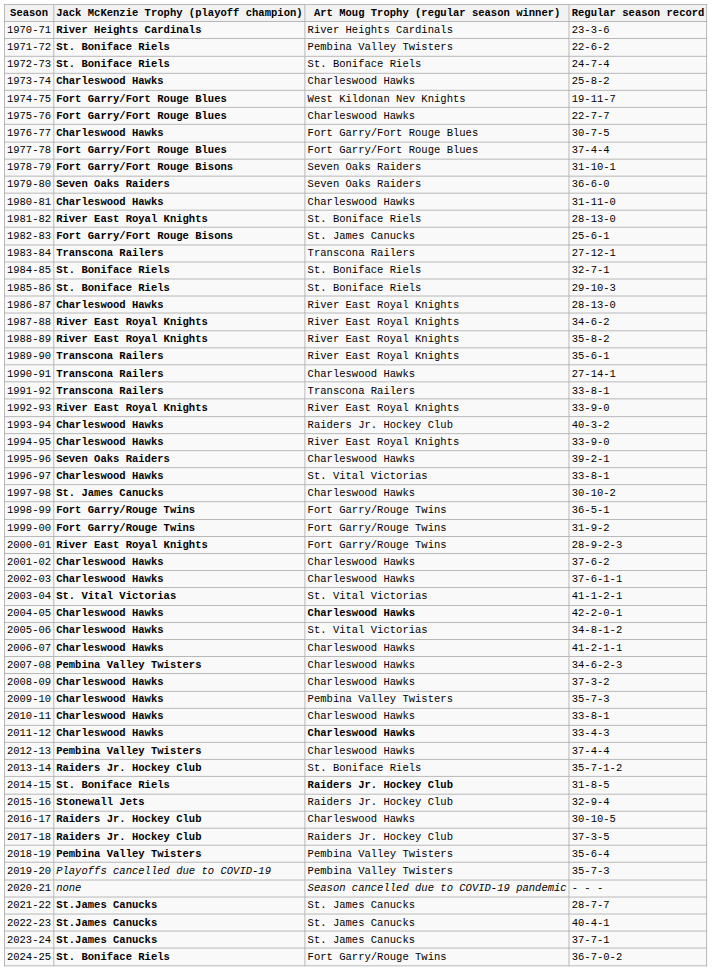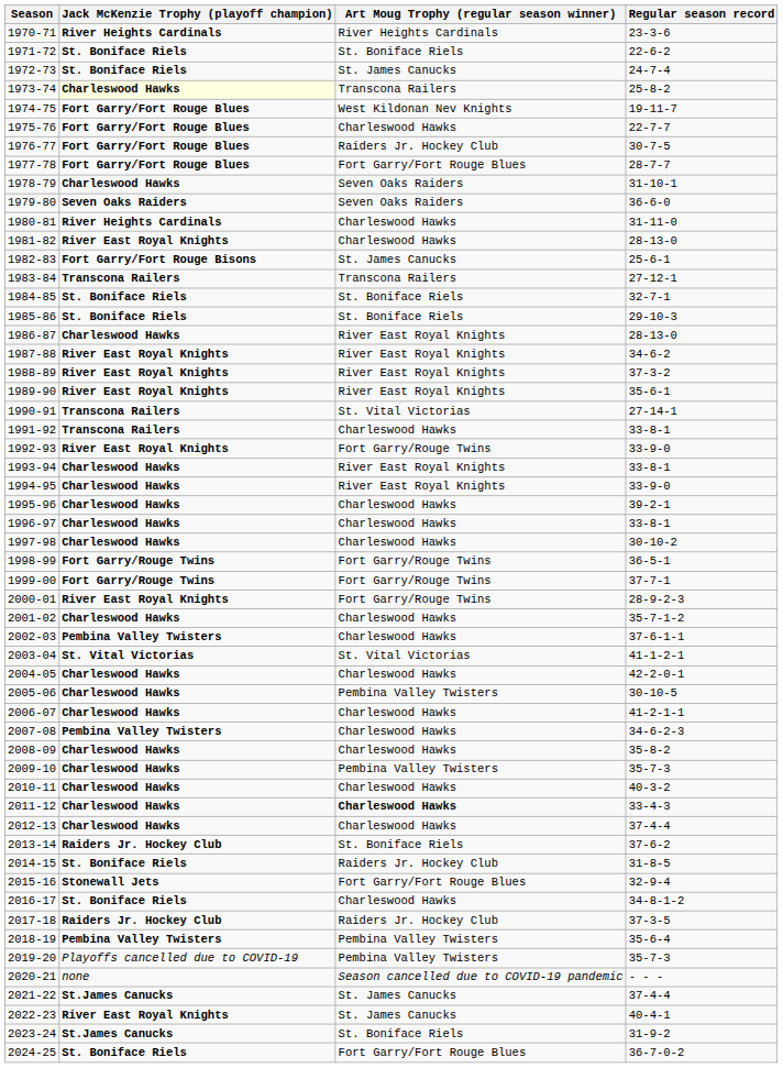 <table class="wikitable">
 <tr>
 <th>Season</th>
 <th>Jack McKenzie Trophy (playoff champion)</th>
 <th>Art Moug Trophy (regular season winner)</th>
 <th>Regular season record</th>
 </tr>
 <tr>
 <td>1970-71</td>
 <td><strong>River Heights Cardinals</strong></td>
 <td>River Heights Cardinals</td>
 <td>23-3-6</td>
 </tr>
 <tr>
 <td>1971-72</td>
 <td><strong>St. Boniface Riels</strong></td>
-<td>Pembina Valley Twisters</td>
+<td>St. Boniface Riels</td>
 <td>22-6-2</td>
 </tr>
 <tr>
 <td>1972-73</td>
 <td><strong>St. Boniface Riels</strong></td>
-<td>St. Boniface Riels</td>
+<td>St. James Canucks</td>
 <td>24-7-4</td>
 </tr>
 <tr>
 <td>1973-74</td>
-<td><strong>Charleswood Hawks</strong></td>
-<td>Charleswood Hawks</td>
+<td style="background: lightyellow;"><strong>Charleswood Hawks</strong></td>
+<td>Transcona Railers</td>
 <td>25-8-2</td>
 </tr>
 <tr>
 <td>1974-75</td>
 <td><strong>Fort Garry/Fort Rouge Blues</strong></td>
 <td>West Kildonan Nev Knights</td>
 <td>19-11-7</td>
 </tr>
 <tr>
 <td>1975-76</td>
 <td><strong>Fort Garry/Fort Rouge Blues</strong></td>
 <td>Charleswood Hawks</td>
 <td>22-7-7</td>
 </tr>
 <tr>
 <td>1976-77</td>
-<td><strong>Charleswood Hawks</strong></td>
-<td>Fort Garry/Fort Rouge Blues</td>
+<td><strong>Fort Garry/Fort Rouge Blues</strong></td>
+<td>Raiders Jr. Hockey Club</td>
 <td>30-7-5</td>
 </tr>
 <tr>
 <td>1977-78</td>
 <td><strong>Fort Garry/Fort Rouge Blues</strong></td>
 <td>Fort Garry/Fort Rouge Blues</td>
-<td>37-4-4</td>
+<td>28-7-7</td>
 </tr>
 <tr>
 <td>1978-79</td>
-<td><strong>Fort Garry/Fort Rouge Bisons</strong></td>
+<td><strong>Charleswood Hawks</strong></td>
 <td>Seven Oaks Raiders</td>
 <td>31-10-1</td>
 </tr>
 <tr>
 <td>1979-80</td>
 <td><strong>Seven Oaks Raiders</strong></td>
 <td>Seven Oaks Raiders</td>
 <td>36-6-0</td>
 </tr>
 <tr>
 <td>1980-81</td>
-<td><strong>Charleswood Hawks</strong></td>
+<td><strong>River Heights Cardinals</strong></td>
 <td>Charleswood Hawks</td>
 <td>31-11-0</td>
 </tr>
 <tr>
 <td>1981-82</td>
 <td><strong>River East Royal Knights</strong></td>
-<td>St. Boniface Riels</td>
+<td>Charleswood Hawks</td>
 <td>28-13-0</td>
 </tr>
 <tr>
 <td>1982-83</td>
 <td><strong>Fort Garry/Fort Rouge Bisons</strong></td>
 <td>St. James Canucks</td>
 <td>25-6-1</td>
 </tr>
 <tr>
 <td>1983-84</td>
 <td><strong>Transcona Railers</strong></td>
 <td>Transcona Railers</td>
 <td>27-12-1</td>
 </tr>
 <tr>
 <td>1984-85</td>
 <td><strong>St. Boniface Riels</strong></td>
 <td>St. Boniface Riels</td>
 <td>32-7-1</td>
 </tr>
 <tr>
 <td>1985-86</td>
 <td><strong>St. Boniface Riels</strong></td>
 <td>St. Boniface Riels</td>
 <td>29-10-3</td>
 </tr>
 <tr>
 <td>1986-87</td>
 <td><strong>Charleswood Hawks</strong></td>
 <td>River East Royal Knights</td>
 <td>28-13-0</td>
 </tr>
 <tr>
 <td>1987-88</td>
 <td><strong>River East Royal Knights</strong></td>
 <td>River East Royal Knights</td>
 <td>34-6-2</td>
 </tr>
 <tr>
 <td>1988-89</td>
 <td><strong>River East Royal Knights</strong></td>
 <td>River East Royal Knights</td>
-<td>35-8-2</td>
+<td>37-3-2</td>
 </tr>
 <tr>
 <td>1989-90</td>
-<td><strong>Transcona Railers</strong></td>
+<td><strong>River East Royal Knights</strong></td>
 <td>River East Royal Knights</td>
 <td>35-6-1</td>
 </tr>
 <tr>
 <td>1990-91</td>
 <td><strong>Transcona Railers</strong></td>
-<td>Charleswood Hawks</td>
+<td>St. Vital Victorias</td>
 <td>27-14-1</td>
 </tr>
 <tr>
 <td>1991-92</td>
 <td><strong>Transcona Railers</strong></td>
-<td>Transcona Railers</td>
+<td>Charleswood Hawks</td>
 <td>33-8-1</td>
 </tr>
 <tr>
 <td>1992-93</td>
 <td><strong>River East Royal Knights</strong></td>
-<td>River East Royal Knights</td>
+<td>Fort Garry/Rouge Twins</td>
 <td>33-9-0</td>
 </tr>
 <tr>
 <td>1993-94</td>
 <td><strong>Charleswood Hawks</strong></td>
-<td>Raiders Jr. Hockey Club</td>
-<td>40-3-2</td>
+<td>River East Royal Knights</td>
+<td>33-8-1</td>
 </tr>
 <tr>
 <td>1994-95</td>
 <td><strong>Charleswood Hawks</strong></td>
 <td>River East Royal Knights</td>
 <td>33-9-0</td>
 </tr>
 <tr>
 <td>1995-96</td>
-<td><strong>Seven Oaks Raiders</strong></td>
+<td><strong>Charleswood Hawks</strong></td>
 <td>Charleswood Hawks</td>
 <td>39-2-1</td>
 </tr>
 <tr>
 <td>1996-97</td>
 <td><strong>Charleswood Hawks</strong></td>
-<td>St. Vital Victorias</td>
+<td>Charleswood Hawks</td>
 <td>33-8-1</td>
 </tr>
 <tr>
 <td>1997-98</td>
-<td><strong>St. James Canucks</strong></td>
+<td><strong>Charleswood Hawks</strong></td>
 <td>Charleswood Hawks</td>
 <td>30-10-2</td>
 </tr>
 <tr>
 <td>1998-99</td>
 <td><strong>Fort Garry/Rouge Twins</strong></td>
 <td>Fort Garry/Rouge Twins</td>
 <td>36-5-1</td>
 </tr>
 <tr>
 <td>1999-00</td>
 <td><strong>Fort Garry/Rouge Twins</strong></td>
 <td>Fort Garry/Rouge Twins</td>
-<td>31-9-2</td>
+<td>37-7-1</td>
 </tr>
 <tr>
 <td>2000-01</td>
 <td><strong>River East Royal Knights</strong></td>
 <td>Fort Garry/Rouge Twins</td>
 <td>28-9-2-3</td>
 </tr>
 <tr>
 <td>2001-02</td>
 <td><strong>Charleswood Hawks</strong></td>
 <td>Charleswood Hawks</td>
-<td>37-6-2</td>
+<td>35-7-1-2</td>
 </tr>
 <tr>
 <td>2002-03</td>
-<td><strong>Charleswood Hawks</strong></td>
+<td><strong>Pembina Valley Twisters</strong></td>
 <td>Charleswood Hawks</td>
 <td>37-6-1-1</td>
 </tr>
 <tr>
 <td>2003-04</td>
 <td><strong>St. Vital Victorias</strong></td>
 <td>St. Vital Victorias</td>
 <td>41-1-2-1</td>
 </tr>
 <tr>
 <td>2004-05</td>
 <td><strong>Charleswood Hawks</strong></td>
-<td><strong>Charleswood Hawks</strong></td>
+<td>Charleswood Hawks</td>
 <td>42-2-0-1</td>
 </tr>
 <tr>
 <td>2005-06</td>
 <td><strong>Charleswood Hawks</strong></td>
-<td>St. Vital Victorias</td>
-<td>34-8-1-2</td>
+<td>Pembina Valley Twisters</td>
+<td>30-10-5</td>
 </tr>
 <tr>
 <td>2006-07</td>
 <td><strong>Charleswood Hawks</strong></td>
 <td>Charleswood Hawks</td>
 <td>41-2-1-1</td>
 </tr>
 <tr>
 <td>2007-08</td>
 <td><strong>Pembina Valley Twisters</strong></td>
 <td>Charleswood Hawks</td>
 <td>34-6-2-3</td>
 </tr>
 <tr>
 <td>2008-09</td>
 <td><strong>Charleswood Hawks</strong></td>
 <td>Charleswood Hawks</td>
-<td>37-3-2</td>
+<td>35-8-2</td>
 </tr>
 <tr>
 <td>2009-10</td>
 <td><strong>Charleswood Hawks</strong></td>
 <td>Pembina Valley Twisters</td>
 <td>35-7-3</td>
 </tr>
 <tr>
 <td>2010-11</td>
 <td><strong>Charleswood Hawks</strong></td>
 <td>Charleswood Hawks</td>
-<td>33-8-1</td>
+<td>40-3-2</td>
 </tr>
 <tr>
 <td>2011-12</td>
 <td><strong>Charleswood Hawks</strong></td>
 <td><strong>Charleswood Hawks</strong></td>
 <td>33-4-3</td>
 </tr>
 <tr>
 <td>2012-13</td>
-<td><strong>Pembina Valley Twisters</strong></td>
+<td><strong>Charleswood Hawks</strong></td>
 <td>Charleswood Hawks</td>
 <td>37-4-4</td>
 </tr>
 <tr>
 <td>2013-14</td>
 <td><strong>Raiders Jr. Hockey Club</strong></td>
 <td>St. Boniface Riels</td>
-<td>35-7-1-2</td>
+<td>37-6-2</td>
 </tr>
 <tr>
 <td>2014-15</td>
 <td><strong>St. Boniface Riels</strong></td>
-<td><strong>Raiders Jr. Hockey Club</strong></td>
+<td>Raiders Jr. Hockey Club</td>
 <td>31-8-5</td>
 </tr>
 <tr>
 <td>2015-16</td>
 <td><strong>Stonewall Jets</strong></td>
-<td>Raiders Jr. Hockey Club</td>
+<td>Fort Garry/Fort Rouge Blues</td>
 <td>32-9-4</td>
 </tr>
 <tr>
 <td>2016-17</td>
-<td><strong>Raiders Jr. Hockey Club</strong></td>
+<td><strong>St. Boniface Riels</strong></td>
 <td>Charleswood Hawks</td>
-<td>30-10-5</td>
+<td>34-8-1-2</td>
 </tr>
 <tr>
 <td>2017-18</td>
 <td><strong>Raiders Jr. Hockey Club</strong></td>
 <td>Raiders Jr. Hockey Club</td>
 <td>37-3-5</td>
 </tr>
 <tr>
 <td>2018-19</td>
 <td><strong>Pembina Valley Twisters</strong></td>
 <td>Pembina Valley Twisters</td>
 <td>35-6-4</td>
 </tr>
 <tr>
 <td>2019-20</td>
 <td><em>Playoffs cancelled due to COVID-19</em></td>
 <td>Pembina Valley Twisters</td>
 <td>35-7-3</td>
 </tr>
 <tr>
 <td>2020-21</td>
 <td><em>none</em></td>
 <td><em>Season cancelled due to COVID-19 pandemic</em></td>
 <td>- - -</td>
 </tr>
 <tr>
 <td>2021-22</td>
 <td><strong>St.James Canucks</strong></td>
 <td>St. James Canucks</td>
-<td>28-7-7</td>
+<td>37-4-4</td>
 </tr>
 <tr>
 <td>2022-23</td>
-<td><strong>St.James Canucks</strong></td>
+<td><strong>River East Royal Knights</strong></td>
 <td>St. James Canucks</td>
 <td>40-4-1</td>
 </tr>
 <tr>
 <td>2023-24</td>
 <td><strong>St.James Canucks</strong></td>
-<td>St. James Canucks</td>
-<td>37-7-1</td>
+<td>St. Boniface Riels</td>
+<td>31-9-2</td>
 </tr>
 <tr>
 <td>2024-25</td>
 <td><strong>St. Boniface Riels</strong></td>
-<td>Fort Garry/Rouge Twins</td>
+<td>Fort Garry/Fort Rouge Blues</td>
 <td>36-7-0-2</td>
 </tr>
 </table>
